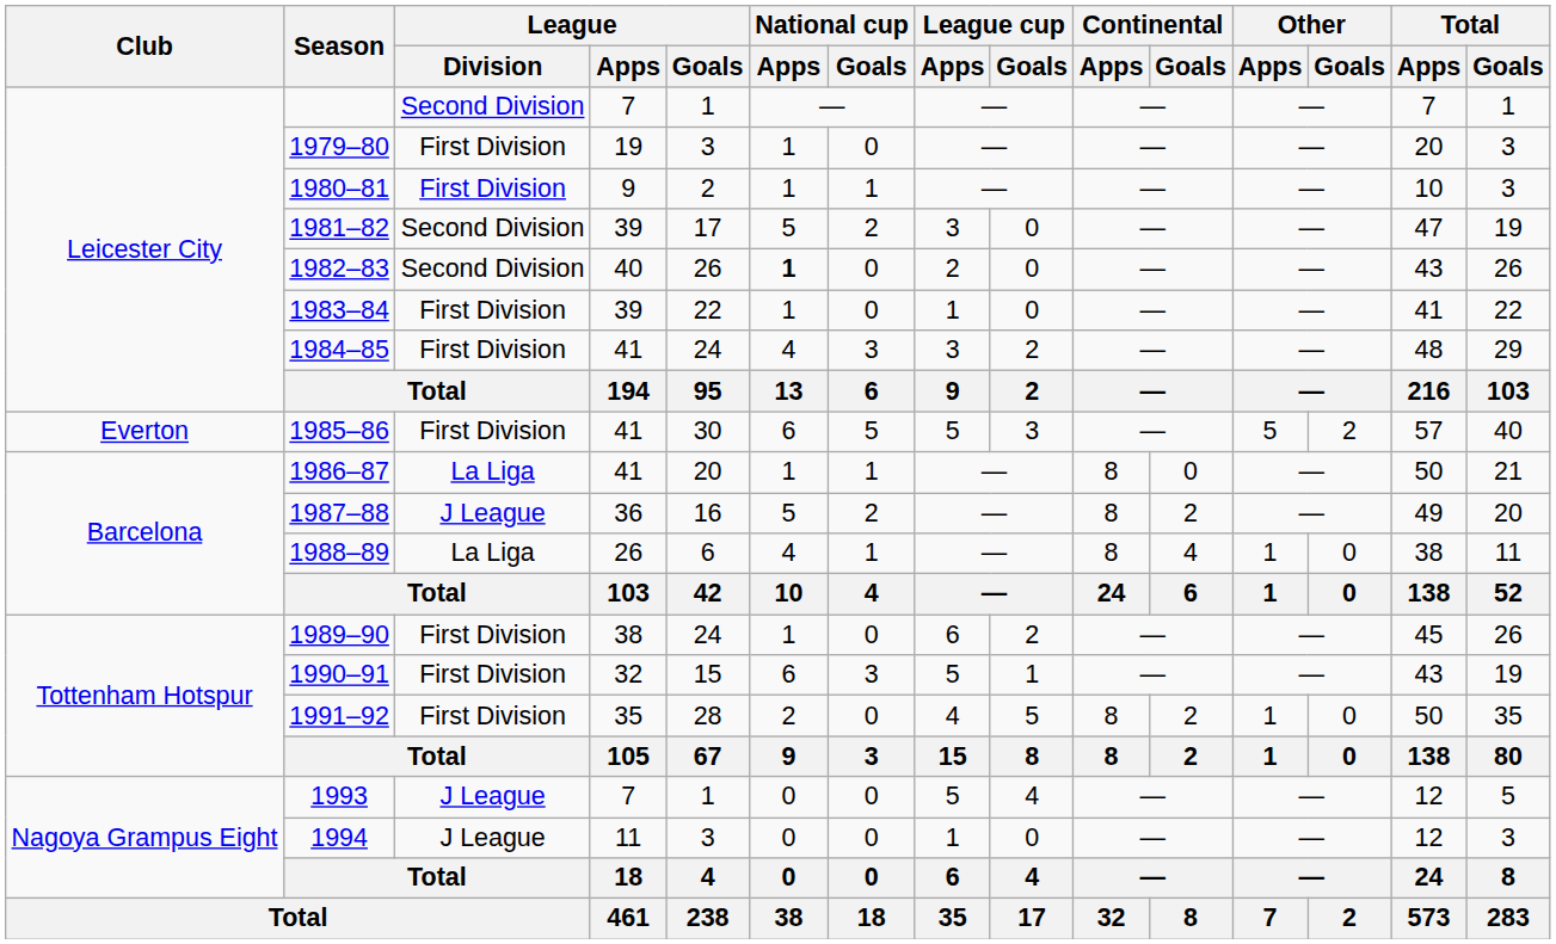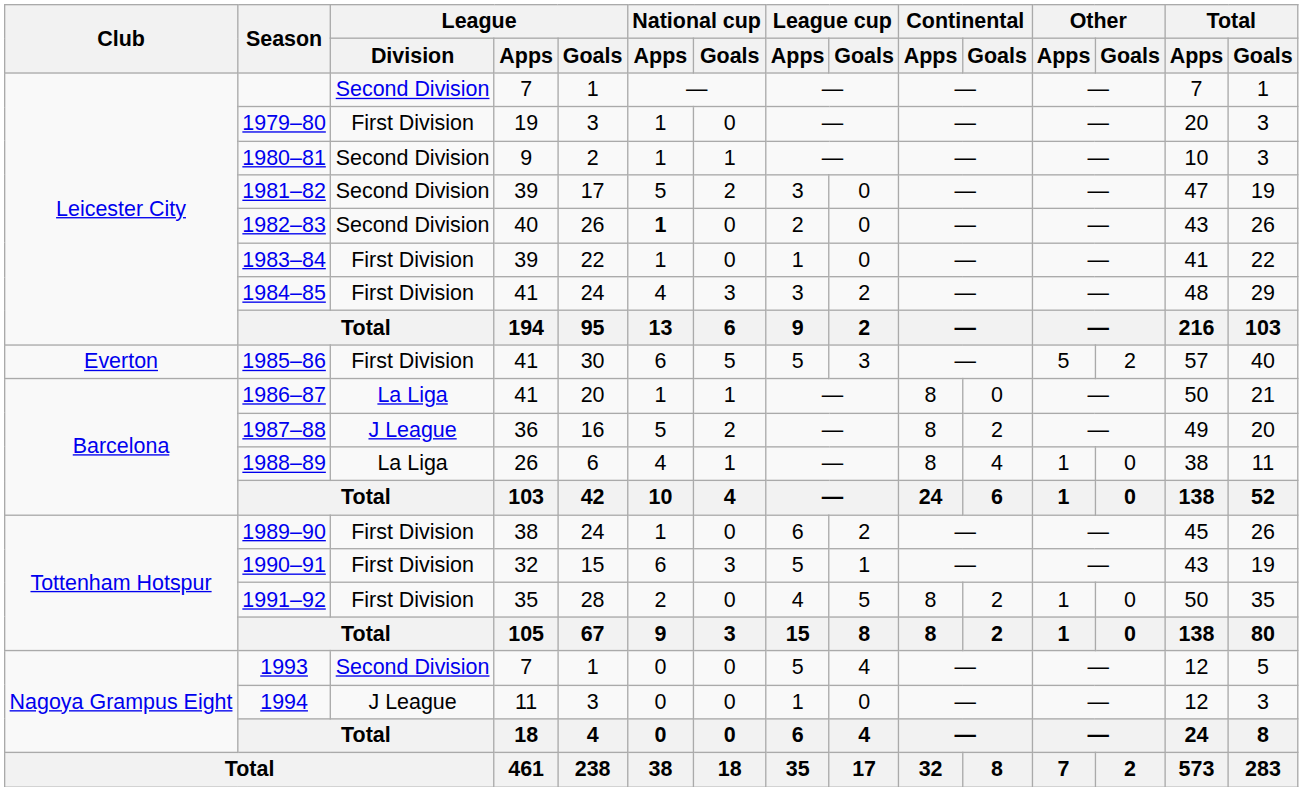 <table class="wikitable" style="text-align: center;">
 <tr>
 <th rowspan="2">Club</th>
 <th rowspan="2">Season</th>
 <th colspan="3">League</th>
 <th colspan="2">National cup</th>
 <th colspan="2">League cup</th>
 <th colspan="2">Continental</th>
 <th colspan="2">Other</th>
 <th colspan="2">Total</th>
 </tr>
 <tr>
 <th>Division</th>
 <th>Apps</th>
 <th>Goals</th>
 <th>Apps</th>
 <th>Goals</th>
 <th>Apps</th>
 <th>Goals</th>
 <th>Apps</th>
 <th>Goals</th>
 <th>Apps</th>
 <th>Goals</th>
 <th>Apps</th>
 <th>Goals</th>
 </tr>
 <tr>
 <td rowspan="8"><a href='#'>Leicester City</a></td>
 <td></td>
 <td><a href='#'>Second Division</a></td>
 <td>7</td>
 <td>1</td>
 <td colspan="2">—</td>
 <td colspan="2">—</td>
 <td colspan="2">—</td>
 <td colspan="2">—</td>
 <td>7</td>
 <td>1</td>
 </tr>
 <tr>
 <td><a href='#'>1979–80</a></td>
 <td>First Division</td>
 <td>19</td>
 <td>3</td>
 <td>1</td>
 <td>0</td>
 <td colspan="2">—</td>
 <td colspan="2">—</td>
 <td colspan="2">—</td>
 <td>20</td>
 <td>3</td>
 </tr>
 <tr>
 <td><a href='#'>1980–81</a></td>
-<td><a href='#'>First Division</a></td>
+<td>Second Division</td>
 <td>9</td>
 <td>2</td>
 <td>1</td>
 <td>1</td>
 <td colspan="2">—</td>
 <td colspan="2">—</td>
 <td colspan="2">—</td>
 <td>10</td>
 <td>3</td>
 </tr>
 <tr>
 <td><a href='#'>1981–82</a></td>
 <td>Second Division</td>
 <td>39</td>
 <td>17</td>
 <td>5</td>
 <td>2</td>
 <td>3</td>
 <td>0</td>
 <td colspan="2">—</td>
 <td colspan="2">—</td>
 <td>47</td>
 <td>19</td>
 </tr>
 <tr>
 <td><a href='#'>1982–83</a></td>
 <td>Second Division</td>
 <td>40</td>
 <td>26</td>
 <td><strong>1</strong></td>
 <td>0</td>
 <td>2</td>
 <td>0</td>
 <td colspan="2">—</td>
 <td colspan="2">—</td>
 <td>43</td>
 <td>26</td>
 </tr>
 <tr>
 <td><a href='#'>1983–84</a></td>
 <td>First Division</td>
 <td>39</td>
 <td>22</td>
 <td>1</td>
 <td>0</td>
 <td>1</td>
 <td>0</td>
 <td colspan="2">—</td>
 <td colspan="2">—</td>
 <td>41</td>
 <td>22</td>
 </tr>
 <tr>
 <td><a href='#'>1984–85</a></td>
 <td>First Division</td>
 <td>41</td>
 <td>24</td>
 <td>4</td>
 <td>3</td>
 <td>3</td>
 <td>2</td>
 <td colspan="2">—</td>
 <td colspan="2">—</td>
 <td>48</td>
 <td>29</td>
 </tr>
 <tr>
 <th colspan="2">Total</th>
 <th>194</th>
 <th>95</th>
 <th>13</th>
 <th>6</th>
 <th>9</th>
 <th>2</th>
 <th colspan="2">—</th>
 <th colspan="2">—</th>
 <th>216</th>
 <th>103</th>
 </tr>
 <tr>
 <td><a href='#'>Everton</a></td>
 <td><a href='#'>1985–86</a></td>
 <td>First Division</td>
 <td>41</td>
 <td>30</td>
 <td>6</td>
 <td>5</td>
 <td>5</td>
 <td>3</td>
 <td colspan="2">—</td>
 <td>5</td>
 <td>2</td>
 <td>57</td>
 <td>40</td>
 </tr>
 <tr>
 <td rowspan="4"><a href='#'>Barcelona</a></td>
 <td><a href='#'>1986–87</a></td>
 <td><a href='#'>La Liga</a></td>
 <td>41</td>
 <td>20</td>
 <td>1</td>
 <td>1</td>
 <td colspan="2">—</td>
 <td>8</td>
 <td>0</td>
 <td colspan="2">—</td>
 <td>50</td>
 <td>21</td>
 </tr>
 <tr>
 <td><a href='#'>1987–88</a></td>
 <td><a href='#'>J League</a></td>
 <td>36</td>
 <td>16</td>
 <td>5</td>
 <td>2</td>
 <td colspan="2">—</td>
 <td>8</td>
 <td>2</td>
 <td colspan="2">—</td>
 <td>49</td>
 <td>20</td>
 </tr>
 <tr>
 <td><a href='#'>1988–89</a></td>
 <td>La Liga</td>
 <td>26</td>
 <td>6</td>
 <td>4</td>
 <td>1</td>
 <td colspan="2">—</td>
 <td>8</td>
 <td>4</td>
 <td>1</td>
 <td>0</td>
 <td>38</td>
 <td>11</td>
 </tr>
 <tr>
 <th colspan="2">Total</th>
 <th>103</th>
 <th>42</th>
 <th>10</th>
 <th>4</th>
 <th colspan="2">—</th>
 <th>24</th>
 <th>6</th>
 <th>1</th>
 <th>0</th>
 <th>138</th>
 <th>52</th>
 </tr>
 <tr>
 <td rowspan="4"><a href='#'>Tottenham Hotspur</a></td>
 <td><a href='#'>1989–90</a></td>
 <td>First Division</td>
 <td>38</td>
 <td>24</td>
 <td>1</td>
 <td>0</td>
 <td>6</td>
 <td>2</td>
 <td colspan="2">—</td>
 <td colspan="2">—</td>
 <td>45</td>
 <td>26</td>
 </tr>
 <tr>
 <td><a href='#'>1990–91</a></td>
 <td>First Division</td>
 <td>32</td>
 <td>15</td>
 <td>6</td>
 <td>3</td>
 <td>5</td>
 <td>1</td>
 <td colspan="2">—</td>
 <td colspan="2">—</td>
 <td>43</td>
 <td>19</td>
 </tr>
 <tr>
 <td><a href='#'>1991–92</a></td>
 <td>First Division</td>
 <td>35</td>
 <td>28</td>
 <td>2</td>
 <td>0</td>
 <td>4</td>
 <td>5</td>
 <td>8</td>
 <td>2</td>
 <td>1</td>
 <td>0</td>
 <td>50</td>
 <td>35</td>
 </tr>
 <tr>
 <th colspan="2">Total</th>
 <th>105</th>
 <th>67</th>
 <th>9</th>
 <th>3</th>
 <th>15</th>
 <th>8</th>
 <th>8</th>
 <th>2</th>
 <th>1</th>
 <th>0</th>
 <th>138</th>
 <th>80</th>
 </tr>
 <tr>
 <td rowspan="3"><a href='#'>Nagoya Grampus Eight</a></td>
 <td><a href='#'>1993</a></td>
-<td><a href='#'>J League</a></td>
+<td><a href='#'>Second Division</a></td>
 <td>7</td>
 <td>1</td>
 <td>0</td>
 <td>0</td>
 <td>5</td>
 <td>4</td>
 <td colspan="2">—</td>
 <td colspan="2">—</td>
 <td>12</td>
 <td>5</td>
 </tr>
 <tr>
 <td><a href='#'>1994</a></td>
 <td>J League</td>
 <td>11</td>
 <td>3</td>
 <td>0</td>
 <td>0</td>
 <td>1</td>
 <td>0</td>
 <td colspan="2">—</td>
 <td colspan="2">—</td>
 <td>12</td>
 <td>3</td>
 </tr>
 <tr>
 <th colspan="2">Total</th>
 <th>18</th>
 <th>4</th>
 <th>0</th>
 <th>0</th>
 <th>6</th>
 <th>4</th>
 <th colspan="2">—</th>
 <th colspan="2">—</th>
 <th>24</th>
 <th>8</th>
 </tr>
 <tr>
 <th colspan="3">Total</th>
 <th>461</th>
 <th>238</th>
 <th>38</th>
 <th>18</th>
 <th>35</th>
 <th>17</th>
 <th>32</th>
 <th>8</th>
 <th>7</th>
 <th>2</th>
 <th>573</th>
 <th>283</th>
 </tr>
 </table>
